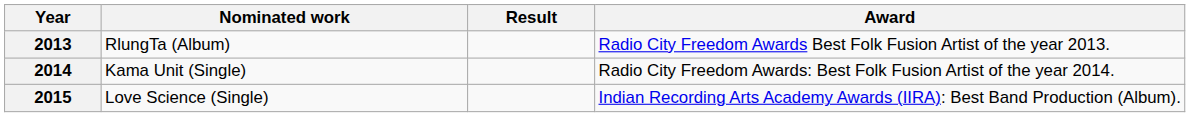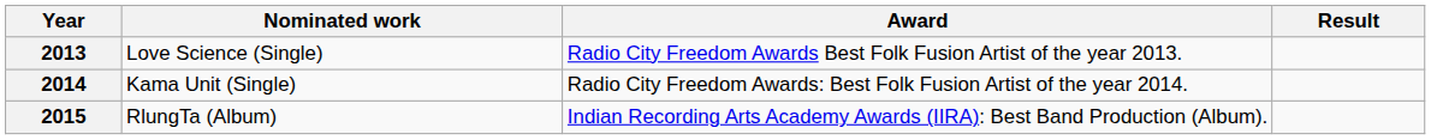 <table class="wikitable plainrowheaders sortable">
 <tr>
 <th scope="col">Year</th>
 <th scope="col">Nominated work</th>
+<th scope="col" style="width:50%;">Award</th>
 <th scope="col">Result</th>
-<th scope="col" style="width:50%;">Award</th>
 </tr>
 <tr>
 <th scope="row" style="text-align:center;">2013</th>
-<td>RlungTa (Album)</td>
+<td>Love Science (Single)</td>
+<td><a href='#'>Radio City Freedom Awards</a> Best Folk Fusion Artist of the year 2013.</td>
 <td></td>
-<td><a href='#'>Radio City Freedom Awards</a> Best Folk Fusion Artist of the year 2013.</td>
 </tr>
 <tr>
 <th scope="row" style="text-align:center;">2014</th>
 <td>Kama Unit (Single)</td>
+<td>Radio City Freedom Awards: Best Folk Fusion Artist of the year 2014.</td>
 <td></td>
-<td>Radio City Freedom Awards: Best Folk Fusion Artist of the year 2014.</td>
 </tr>
 <tr>
 <th scope="row" style="text-align:center;">2015</th>
-<td>Love Science (Single)</td>
+<td>RlungTa (Album)</td>
+<td><a href='#'>Indian Recording Arts Academy Awards (IIRA)</a>: Best Band Production (Album).</td>
 <td></td>
-<td><a href='#'>Indian Recording Arts Academy Awards (IIRA)</a>: Best Band Production (Album).</td>
 </tr>
 </table>
